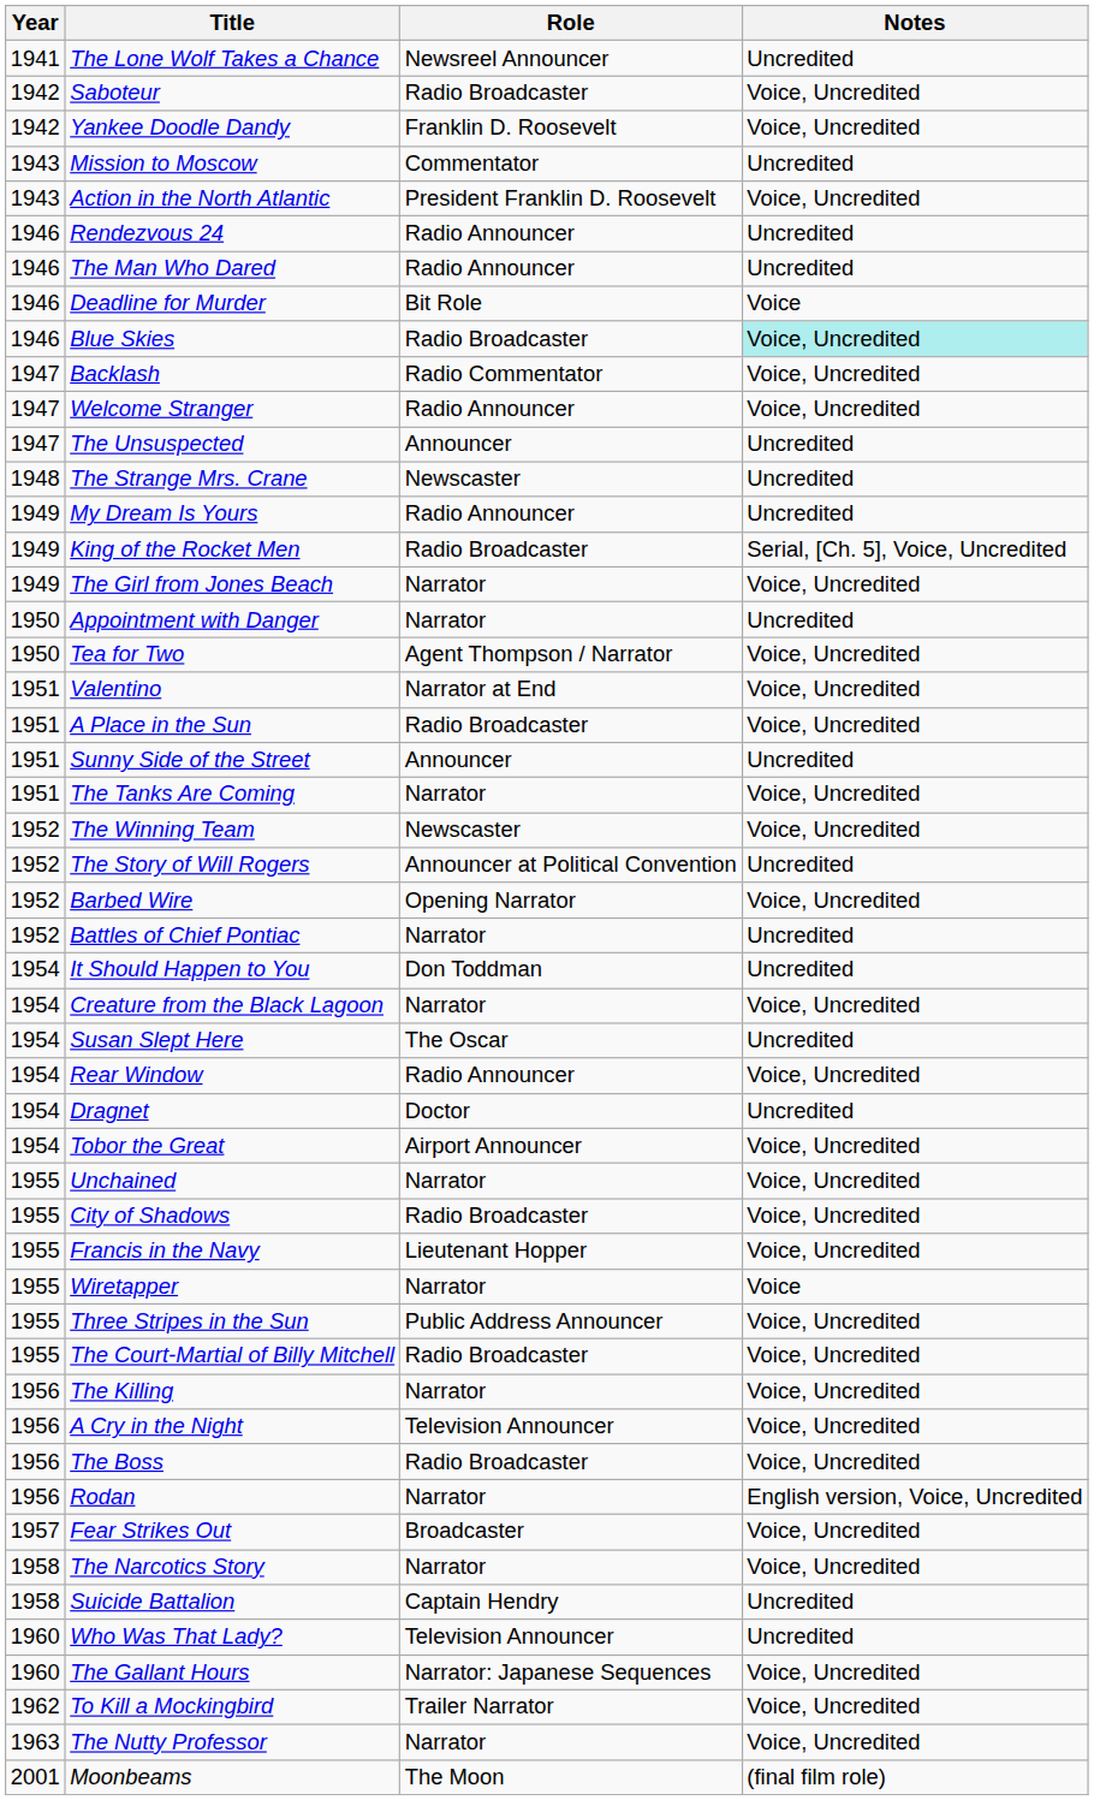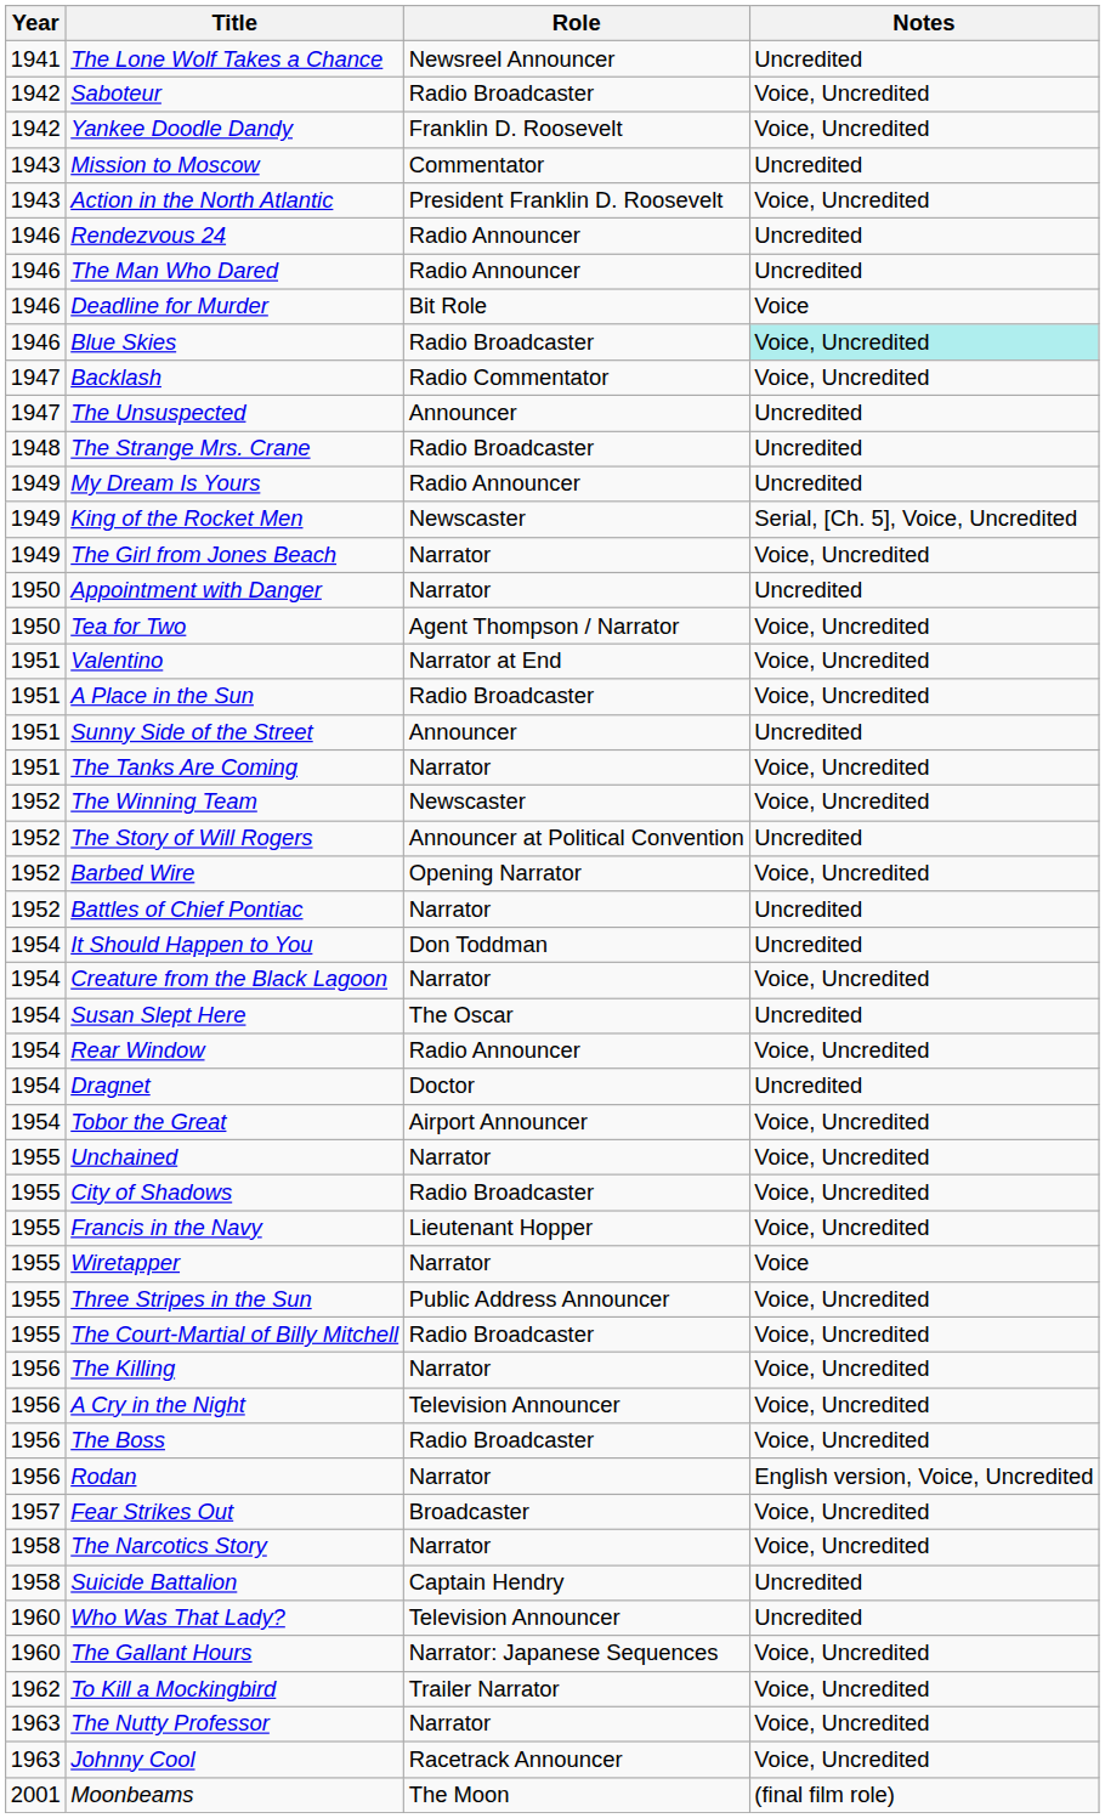 <table class="wikitable">
 <tr>
 <th>Year</th>
 <th>Title</th>
 <th>Role</th>
 <th>Notes</th>
 </tr>
 <tr>
 <td>1941</td>
 <td><em><a href='#'>The Lone Wolf Takes a Chance</a></em></td>
 <td>Newsreel Announcer</td>
 <td>Uncredited</td>
 </tr>
 <tr>
 <td>1942</td>
 <td><em><a href='#'>Saboteur</a></em></td>
 <td>Radio Broadcaster</td>
 <td>Voice, Uncredited</td>
 </tr>
 <tr>
 <td>1942</td>
 <td><em><a href='#'>Yankee Doodle Dandy</a></em></td>
 <td>Franklin D. Roosevelt</td>
 <td>Voice, Uncredited</td>
 </tr>
 <tr>
 <td>1943</td>
 <td><em><a href='#'>Mission to Moscow</a></em></td>
 <td>Commentator</td>
 <td>Uncredited</td>
 </tr>
 <tr>
 <td>1943</td>
 <td><em><a href='#'>Action in the North Atlantic</a></em></td>
 <td>President Franklin D. Roosevelt</td>
 <td>Voice, Uncredited</td>
 </tr>
 <tr>
 <td>1946</td>
 <td><em><a href='#'>Rendezvous 24</a></em></td>
 <td>Radio Announcer</td>
 <td>Uncredited</td>
 </tr>
 <tr>
 <td>1946</td>
 <td><em><a href='#'>The Man Who Dared</a></em></td>
 <td>Radio Announcer</td>
 <td>Uncredited</td>
 </tr>
 <tr>
 <td>1946</td>
 <td><em><a href='#'>Deadline for Murder</a></em></td>
 <td>Bit Role</td>
 <td>Voice</td>
 </tr>
 <tr>
 <td>1946</td>
 <td><em><a href='#'>Blue Skies</a></em></td>
 <td>Radio Broadcaster</td>
 <td style="background: paleturquoise;">Voice, Uncredited</td>
 </tr>
 <tr>
 <td>1947</td>
 <td><em><a href='#'>Backlash</a></em></td>
 <td>Radio Commentator</td>
 <td>Voice, Uncredited</td>
 </tr>
 <tr>
 <td>1947</td>
-<td><em><a href='#'>Welcome Stranger</a></em></td>
-<td>Radio Announcer</td>
-<td>Voice, Uncredited</td>
-</tr>
-<tr>
-<td>1947</td>
 <td><em><a href='#'>The Unsuspected</a></em></td>
 <td>Announcer</td>
 <td>Uncredited</td>
 </tr>
 <tr>
 <td>1948</td>
 <td><em><a href='#'>The Strange Mrs. Crane</a></em></td>
-<td>Newscaster</td>
+<td>Radio Broadcaster</td>
 <td>Uncredited</td>
 </tr>
 <tr>
 <td>1949</td>
 <td><em><a href='#'>My Dream Is Yours</a></em></td>
 <td>Radio Announcer</td>
 <td>Uncredited</td>
 </tr>
 <tr>
 <td>1949</td>
 <td><em><a href='#'>King of the Rocket Men</a></em></td>
-<td>Radio Broadcaster</td>
+<td>Newscaster</td>
 <td>Serial, [Ch. 5], Voice, Uncredited</td>
 </tr>
 <tr>
 <td>1949</td>
 <td><em><a href='#'>The Girl from Jones Beach</a></em></td>
 <td>Narrator</td>
 <td>Voice, Uncredited</td>
 </tr>
 <tr>
 <td>1950</td>
 <td><em><a href='#'>Appointment with Danger</a></em></td>
 <td>Narrator</td>
 <td>Uncredited</td>
 </tr>
 <tr>
 <td>1950</td>
 <td><em><a href='#'>Tea for Two</a></em></td>
 <td>Agent Thompson / Narrator</td>
 <td>Voice, Uncredited</td>
 </tr>
 <tr>
 <td>1951</td>
 <td><em><a href='#'>Valentino</a></em></td>
 <td>Narrator at End</td>
 <td>Voice, Uncredited</td>
 </tr>
 <tr>
 <td>1951</td>
 <td><em><a href='#'>A Place in the Sun</a></em></td>
 <td>Radio Broadcaster</td>
 <td>Voice, Uncredited</td>
 </tr>
 <tr>
 <td>1951</td>
 <td><em><a href='#'>Sunny Side of the Street</a></em></td>
 <td>Announcer</td>
 <td>Uncredited</td>
 </tr>
 <tr>
 <td>1951</td>
 <td><em><a href='#'>The Tanks Are Coming</a></em></td>
 <td>Narrator</td>
 <td>Voice, Uncredited</td>
 </tr>
 <tr>
 <td>1952</td>
 <td><em><a href='#'>The Winning Team</a></em></td>
 <td>Newscaster</td>
 <td>Voice, Uncredited</td>
 </tr>
 <tr>
 <td>1952</td>
 <td><em><a href='#'>The Story of Will Rogers</a></em></td>
 <td>Announcer at Political Convention</td>
 <td>Uncredited</td>
 </tr>
 <tr>
 <td>1952</td>
 <td><em><a href='#'>Barbed Wire</a></em></td>
 <td>Opening Narrator</td>
 <td>Voice, Uncredited</td>
 </tr>
 <tr>
 <td>1952</td>
 <td><em><a href='#'>Battles of Chief Pontiac</a></em></td>
 <td>Narrator</td>
 <td>Uncredited</td>
 </tr>
 <tr>
 <td>1954</td>
 <td><em><a href='#'>It Should Happen to You</a></em></td>
 <td>Don Toddman</td>
 <td>Uncredited</td>
 </tr>
 <tr>
 <td>1954</td>
 <td><em><a href='#'>Creature from the Black Lagoon</a></em></td>
 <td>Narrator</td>
 <td>Voice, Uncredited</td>
 </tr>
 <tr>
 <td>1954</td>
 <td><em><a href='#'>Susan Slept Here</a></em></td>
 <td>The Oscar</td>
 <td>Uncredited</td>
 </tr>
 <tr>
 <td>1954</td>
 <td><em><a href='#'>Rear Window</a></em></td>
 <td>Radio Announcer</td>
 <td>Voice, Uncredited</td>
 </tr>
 <tr>
 <td>1954</td>
 <td><em><a href='#'>Dragnet</a></em></td>
 <td>Doctor</td>
 <td>Uncredited</td>
 </tr>
 <tr>
 <td>1954</td>
 <td><em><a href='#'>Tobor the Great</a></em></td>
 <td>Airport Announcer</td>
 <td>Voice, Uncredited</td>
 </tr>
 <tr>
 <td>1955</td>
 <td><em><a href='#'>Unchained</a></em></td>
 <td>Narrator</td>
 <td>Voice, Uncredited</td>
 </tr>
 <tr>
 <td>1955</td>
 <td><em><a href='#'>City of Shadows</a></em></td>
 <td>Radio Broadcaster</td>
 <td>Voice, Uncredited</td>
 </tr>
 <tr>
 <td>1955</td>
 <td><em><a href='#'>Francis in the Navy</a></em></td>
 <td>Lieutenant Hopper</td>
 <td>Voice, Uncredited</td>
 </tr>
 <tr>
 <td>1955</td>
 <td><em><a href='#'>Wiretapper</a></em></td>
 <td>Narrator</td>
 <td>Voice</td>
 </tr>
 <tr>
 <td>1955</td>
 <td><em><a href='#'>Three Stripes in the Sun</a></em></td>
 <td>Public Address Announcer</td>
 <td>Voice, Uncredited</td>
 </tr>
 <tr>
 <td>1955</td>
 <td><em><a href='#'>The Court-Martial of Billy Mitchell</a></em></td>
 <td>Radio Broadcaster</td>
 <td>Voice, Uncredited</td>
 </tr>
 <tr>
 <td>1956</td>
 <td><em><a href='#'>The Killing</a></em></td>
 <td>Narrator</td>
 <td>Voice, Uncredited</td>
 </tr>
 <tr>
 <td>1956</td>
 <td><em><a href='#'>A Cry in the Night</a></em></td>
 <td>Television Announcer</td>
 <td>Voice, Uncredited</td>
 </tr>
 <tr>
 <td>1956</td>
 <td><em><a href='#'>The Boss</a></em></td>
 <td>Radio Broadcaster</td>
 <td>Voice, Uncredited</td>
 </tr>
 <tr>
 <td>1956</td>
 <td><em><a href='#'>Rodan</a></em></td>
 <td>Narrator</td>
 <td>English version, Voice, Uncredited</td>
 </tr>
 <tr>
 <td>1957</td>
 <td><em><a href='#'>Fear Strikes Out</a></em></td>
 <td>Broadcaster</td>
 <td>Voice, Uncredited</td>
 </tr>
 <tr>
 <td>1958</td>
 <td><em><a href='#'>The Narcotics Story</a></em></td>
 <td>Narrator</td>
 <td>Voice, Uncredited</td>
 </tr>
 <tr>
 <td>1958</td>
 <td><em><a href='#'>Suicide Battalion</a></em></td>
 <td>Captain Hendry</td>
 <td>Uncredited</td>
 </tr>
 <tr>
 <td>1960</td>
 <td><em><a href='#'>Who Was That Lady?</a></em></td>
 <td>Television Announcer</td>
 <td>Uncredited</td>
 </tr>
 <tr>
 <td>1960</td>
 <td><em><a href='#'>The Gallant Hours</a></em></td>
 <td>Narrator: Japanese Sequences</td>
 <td>Voice, Uncredited</td>
 </tr>
 <tr>
 <td>1962</td>
 <td><em><a href='#'>To Kill a Mockingbird</a></em></td>
 <td>Trailer Narrator</td>
 <td>Voice, Uncredited</td>
 </tr>
 <tr>
 <td>1963</td>
 <td><em><a href='#'>The Nutty Professor</a></em></td>
 <td>Narrator</td>
 <td>Voice, Uncredited</td>
 </tr>
 <tr>
+<td>1963</td>
+<td><em><a href='#'>Johnny Cool</a></em></td>
+<td>Racetrack Announcer</td>
+<td>Voice, Uncredited</td>
+</tr>
+<tr>
 <td>2001</td>
 <td><em>Moonbeams</em></td>
 <td>The Moon</td>
 <td>(final film role)</td>
 </tr>
 </table>
